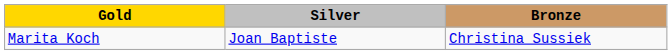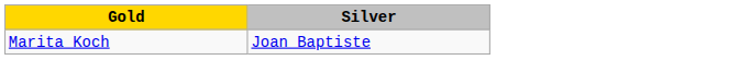 <table class="wikitable" style="text-align:left">
 <tr align="center">
 <td width=200 bgcolor=gold><strong>Gold</strong></td>
 <td width=200 bgcolor=silver><strong>Silver</strong></td>
-<td width=200 bgcolor=CC9966><strong>Bronze</strong></td>
 </tr>
 <tr>
 <td><a href='#'>Marita Koch</a><br><em></em></td>
 <td><a href='#'>Joan Baptiste</a><br><em></em></td>
-<td><a href='#'>Christina Sussiek</a><br><em></em></td>
 </tr>
 </table>
